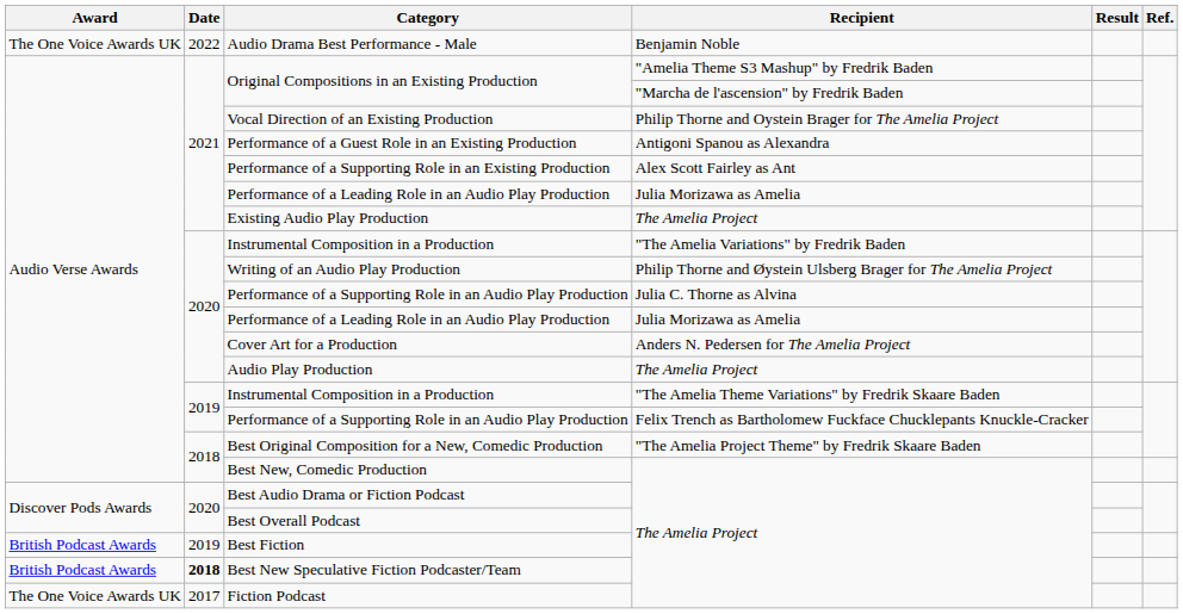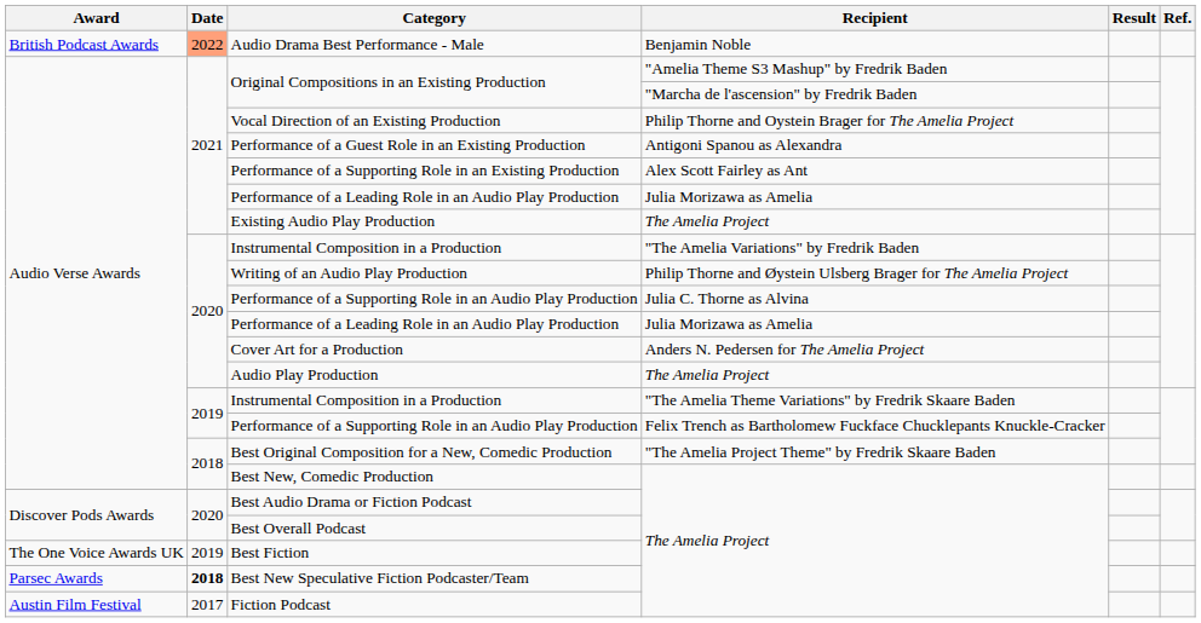 <table class="wikitable sortable">
 <tr>
 <th>Award</th>
 <th>Date</th>
 <th>Category</th>
 <th>Recipient</th>
 <th>Result</th>
 <th>Ref.</th>
 </tr>
 <tr>
-<td>The One Voice Awards UK</td>
-<td>2022</td>
+<td><a href='#'>British Podcast Awards</a></td>
+<td style="background: lightsalmon;">2022</td>
 <td>Audio Drama Best Performance - Male</td>
 <td>Benjamin Noble</td>
 <td></td>
 <td></td>
 </tr>
 <tr>
 <td rowspan="17">Audio Verse Awards</td>
 <td rowspan="7">2021</td>
 <td rowspan="2">Original Compositions in an Existing Production</td>
 <td>"Amelia Theme S3 Mashup" by Fredrik Baden</td>
 <td></td>
 <td rowspan="7"></td>
 </tr>
 <tr>
 <td>"Marcha de l'ascension" by Fredrik Baden</td>
 <td></td>
 </tr>
 <tr>
 <td>Vocal Direction of an Existing Production</td>
 <td>Philip Thorne and Oystein Brager for <em>The Amelia Project</em></td>
 <td></td>
 </tr>
 <tr>
 <td>Performance of a Guest Role in an Existing Production</td>
 <td>Antigoni Spanou as Alexandra</td>
 <td></td>
 </tr>
 <tr>
 <td>Performance of a Supporting Role in an Existing Production</td>
 <td>Alex Scott Fairley as Ant</td>
 <td></td>
 </tr>
 <tr>
 <td>Performance of a Leading Role in an Audio Play Production</td>
 <td>Julia Morizawa as Amelia</td>
 <td></td>
 </tr>
 <tr>
 <td>Existing Audio Play Production</td>
 <td><em>The Amelia Project</em></td>
 <td></td>
 </tr>
 <tr>
 <td rowspan="6">2020</td>
 <td>Instrumental Composition in a Production</td>
 <td>"The Amelia Variations" by Fredrik Baden</td>
 <td></td>
 <td rowspan="6"></td>
 </tr>
 <tr>
 <td>Writing of an Audio Play Production</td>
 <td>Philip Thorne and Øystein Ulsberg Brager for <em>The Amelia Project</em></td>
 <td></td>
 </tr>
 <tr>
 <td>Performance of a Supporting Role in an Audio Play Production</td>
 <td>Julia C. Thorne as Alvina</td>
 <td></td>
 </tr>
 <tr>
 <td>Performance of a Leading Role in an Audio Play Production</td>
 <td>Julia Morizawa as Amelia</td>
 <td></td>
 </tr>
 <tr>
 <td>Cover Art for a Production</td>
 <td>Anders N. Pedersen for <em>The Amelia Project</em></td>
 <td></td>
 </tr>
 <tr>
 <td Arts & Culture>Audio Play Production</td>
 <td><em>The Amelia Project</em></td>
 <td></td>
 </tr>
 <tr>
 <td rowspan="2">2019</td>
 <td People's Voice Winner>Instrumental Composition in a Production</td>
 <td>"The Amelia Theme Variations" by Fredrik Skaare Baden</td>
 <td></td>
 <td rowspan="3"></td>
 </tr>
 <tr>
 <td Podcast>Performance of a Supporting Role in an Audio Play Production</td>
 <td>Felix Trench as Bartholomew Fuckface Chucklepants Knuckle-Cracker</td>
 <td></td>
 </tr>
 <tr>
 <td rowspan="2">2018</td>
 <td>Best Original Composition for a New, Comedic Production</td>
 <td>"The Amelia Project Theme" by Fredrik Skaare Baden</td>
 <td></td>
 </tr>
 <tr>
 <td>Best New, Comedic Production</td>
 <td rowspan="6"><em>The Amelia Project</em></td>
 <td></td>
 <td></td>
 </tr>
 <tr>
 <td rowspan="2">Discover Pods Awards</td>
 <td rowspan="2">2020</td>
 <td>Best Audio Drama or Fiction Podcast</td>
 <td></td>
 <td rowspan="2"></td>
 </tr>
 <tr>
 <td>Best Overall Podcast</td>
 <td></td>
 </tr>
 <tr>
-<td><a href='#'>British Podcast Awards</a></td>
+<td>The One Voice Awards UK</td>
 <td>2019</td>
 <td>Best Fiction</td>
 <td></td>
 <td></td>
 </tr>
 <tr>
-<td><a href='#'>British Podcast Awards</a></td>
+<td><a href='#'>Parsec Awards</a></td>
 <td><strong>2018</strong></td>
 <td Pop culture>Best New Speculative Fiction Podcaster/Team</td>
 <td></td>
 <td></td>
 </tr>
 <tr>
-<td>The One Voice Awards UK</td>
+<td><a href='#'>Austin Film Festival</a></td>
 <td>2017</td>
 <td Pop culture>Fiction Podcast</td>
 <td></td>
 <td></td>
 </tr>
 </table>
